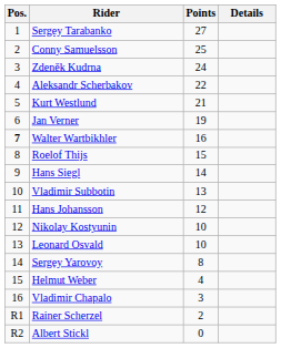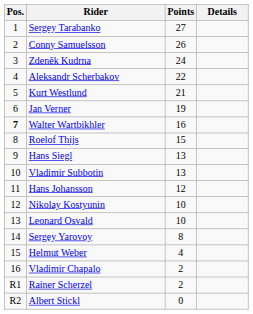 <table class=wikitable style="font-size:93%;">
 <tr>
 <th width=25px>Pos.</th>
 <th width=200px>Rider</th>
 <th width=40px>Points</th>
 <th width=70px>Details</th>
 </tr>
 <tr align=center >
 <td>1</td>
 <td align=left> <a href='#'>Sergey Tarabanko</a></td>
 <td>27</td>
 <td></td>
 </tr>
 <tr align=center >
 <td>2</td>
 <td align=left> <a href='#'>Conny Samuelsson</a></td>
-<td>25</td>
+<td>26</td>
 <td></td>
 </tr>
 <tr align=center >
 <td>3</td>
 <td align=left> <a href='#'>Zdeněk Kudrna</a></td>
 <td>24</td>
 <td></td>
 </tr>
 <tr align=center >
 <td>4</td>
 <td align=left> <a href='#'>Aleksandr Scherbakov</a></td>
 <td>22</td>
 <td></td>
 </tr>
 <tr align=center >
 <td>5</td>
 <td align=left> <a href='#'>Kurt Westlund</a></td>
 <td>21</td>
 <td></td>
 </tr>
 <tr align=center>
 <td>6</td>
 <td align=left> <a href='#'>Jan Verner</a></td>
 <td>19</td>
 <td></td>
 </tr>
 <tr align=center>
 <td><strong>7</strong></td>
 <td align=left> <a href='#'>Walter Wartbikhler</a></td>
 <td>16</td>
 <td></td>
 </tr>
 <tr align=center>
 <td>8</td>
 <td align=left>  <a href='#'>Roelof Thijs</a></td>
 <td>15</td>
 <td></td>
 </tr>
 <tr align=center>
 <td>9</td>
 <td align=left>  <a href='#'>Hans Siegl</a></td>
-<td>14</td>
+<td>13</td>
 <td></td>
 </tr>
 <tr align=center>
 <td>10</td>
 <td align=left> <a href='#'>Vladimir Subbotin</a></td>
 <td>13</td>
 <td></td>
 </tr>
 <tr align=center>
 <td>11</td>
 <td align=left> <a href='#'>Hans Johansson</a></td>
 <td>12</td>
 <td></td>
 </tr>
 <tr align=center>
 <td>12</td>
 <td align=left> <a href='#'>Nikolay Kostyunin</a></td>
 <td>10</td>
 <td></td>
 </tr>
 <tr align=center>
 <td>13</td>
 <td align=left> <a href='#'>Leonard Osvald</a></td>
 <td>10</td>
 <td></td>
 </tr>
 <tr align=center>
 <td>14</td>
 <td align=left> <a href='#'>Sergey Yarovoy</a></td>
 <td>8</td>
 <td></td>
 </tr>
 <tr align=center>
 <td>15</td>
 <td align=left> <a href='#'>Helmut Weber</a></td>
 <td>4</td>
 <td></td>
 </tr>
 <tr align=center>
 <td>16</td>
 <td align=left> <a href='#'>Vladimir Chapalo</a></td>
-<td>3</td>
+<td>2</td>
 <td></td>
 </tr>
 <tr align=center>
 <td>R1</td>
 <td align=left> <a href='#'>Rainer Scherzel</a></td>
 <td>2</td>
 <td></td>
 </tr>
 <tr align=center>
 <td>R2</td>
 <td align=left> <a href='#'>Albert Stickl</a></td>
 <td>0</td>
 <td></td>
 </tr>
 </table>
